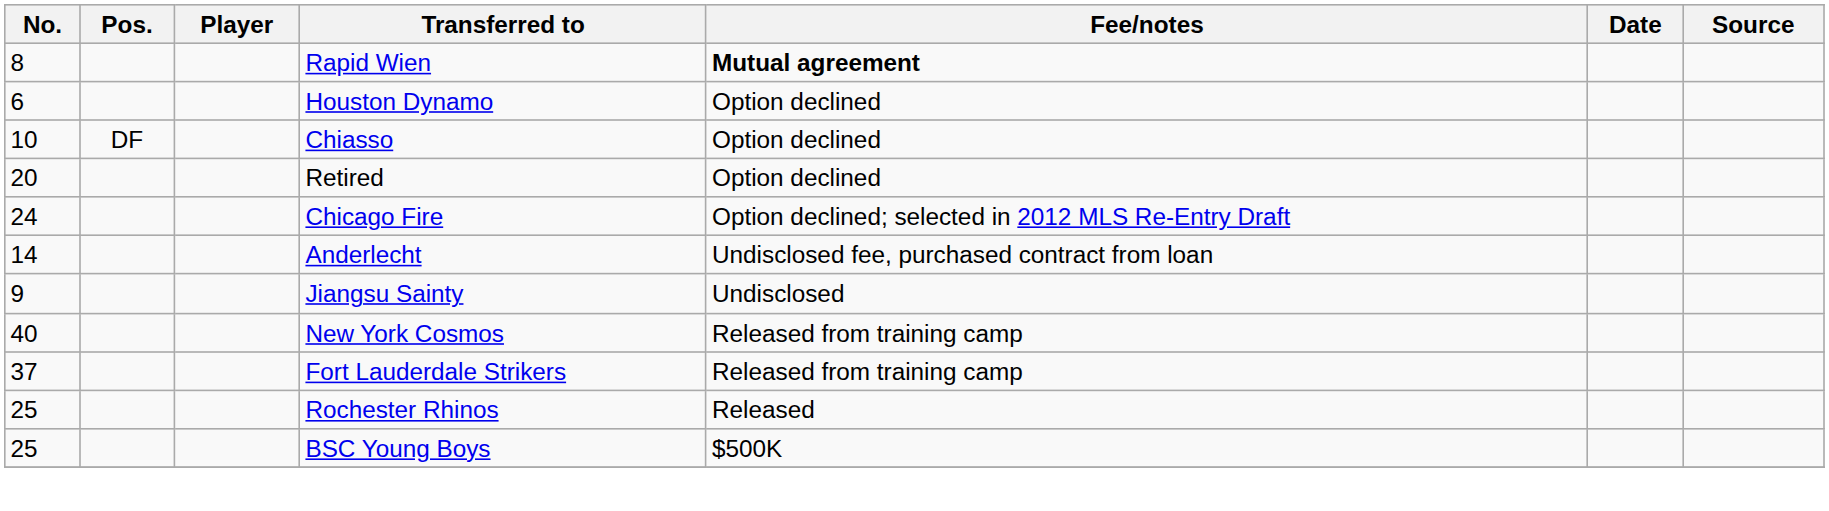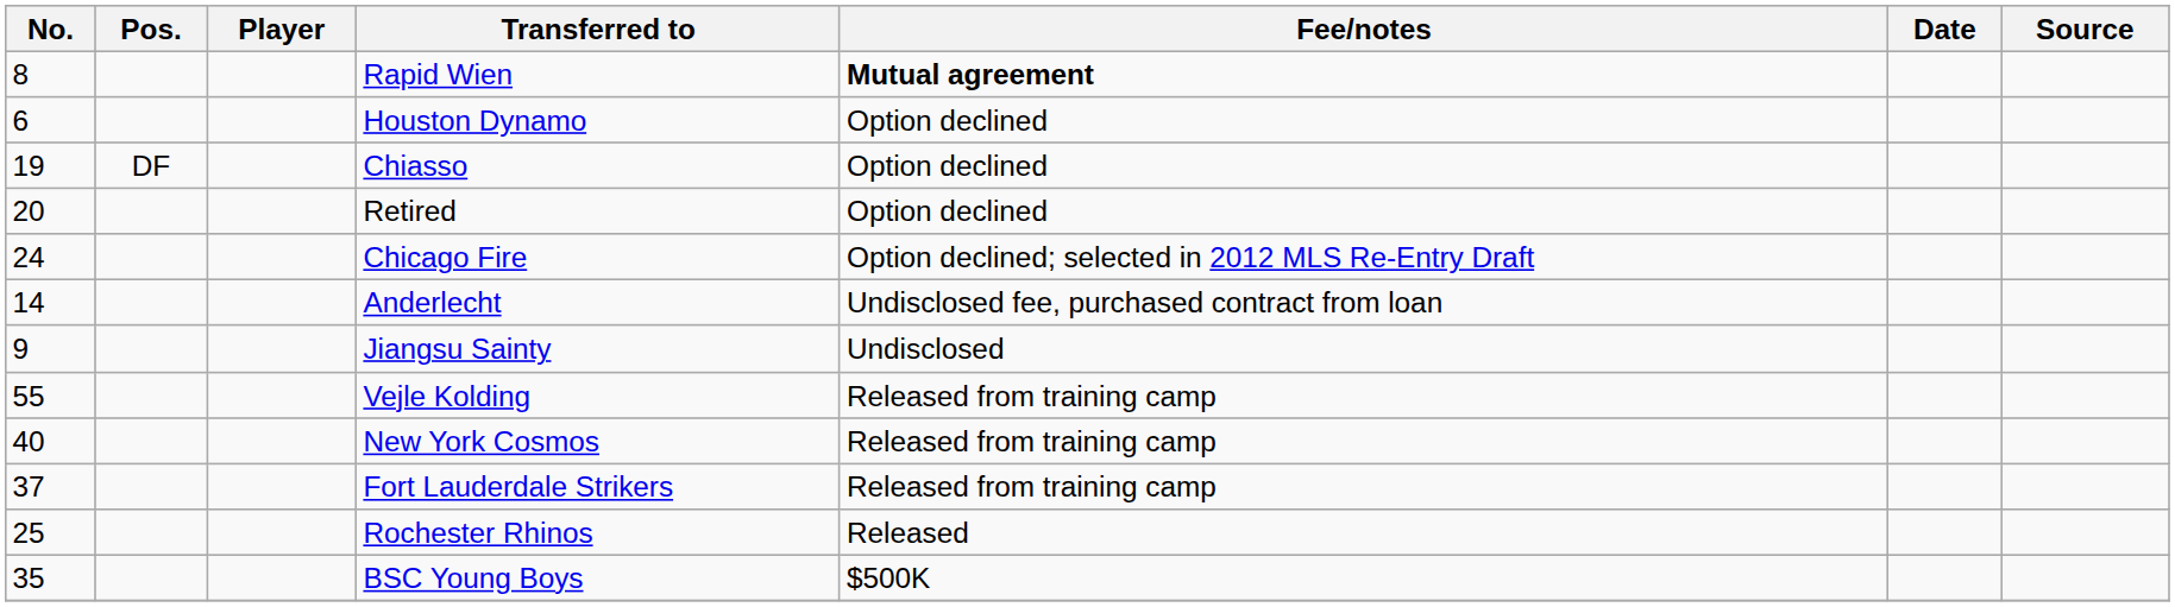 <table class="wikitable sortable" style="width:90%; text-align:center; font-size:95%; text-align:left;">
 <tr>
 <th><strong>No.</strong></th>
 <th><strong>Pos.</strong></th>
 <th><strong>Player</strong></th>
 <th><strong>Transferred to</strong></th>
 <th><strong>Fee/notes</strong></th>
 <th><strong>Date</strong></th>
 <th><strong>Source</strong></th>
 </tr>
 <tr>
 <td>8</td>
 <td align=center></td>
 <td></td>
 <td> <a href='#'>Rapid Wien</a></td>
 <td><strong>Mutual agreement</strong></td>
 <td></td>
 <td></td>
 </tr>
 <tr>
 <td>6</td>
 <td align=center></td>
 <td></td>
 <td> <a href='#'>Houston Dynamo</a></td>
 <td>Option declined</td>
 <td></td>
 <td></td>
 </tr>
 <tr>
-<td>10</td>
+<td>19</td>
 <td align=center>DF</td>
 <td></td>
 <td> <a href='#'>Chiasso</a></td>
 <td>Option declined</td>
 <td></td>
 <td></td>
 </tr>
 <tr>
 <td>20</td>
 <td align=center></td>
 <td></td>
 <td>Retired</td>
 <td>Option declined</td>
 <td></td>
 <td></td>
 </tr>
 <tr>
 <td>24</td>
 <td align=center></td>
 <td></td>
 <td> <a href='#'>Chicago Fire</a></td>
 <td>Option declined; selected in <a href='#'>2012 MLS Re-Entry Draft</a></td>
 <td></td>
 <td></td>
 </tr>
 <tr>
 <td>14</td>
 <td align=center></td>
 <td></td>
 <td> <a href='#'>Anderlecht</a></td>
 <td>Undisclosed fee, purchased contract from loan</td>
 <td></td>
 <td></td>
 </tr>
 <tr>
 <td>9</td>
 <td align=center></td>
 <td></td>
 <td> <a href='#'>Jiangsu Sainty</a></td>
 <td>Undisclosed</td>
 <td></td>
 <td></td>
 </tr>
 <tr>
+<td>55</td>
+<td align=center></td>
+<td></td>
+<td> <a href='#'>Vejle Kolding</a></td>
+<td>Released from training camp</td>
+<td></td>
+<td></td>
+</tr>
+<tr>
 <td>40</td>
 <td align=center></td>
 <td></td>
 <td> <a href='#'>New York Cosmos</a></td>
 <td>Released from training camp</td>
 <td></td>
 <td></td>
 </tr>
 <tr>
 <td>37</td>
 <td align=center></td>
 <td></td>
 <td> <a href='#'>Fort Lauderdale Strikers</a></td>
 <td>Released from training camp</td>
 <td></td>
 <td></td>
 </tr>
 <tr>
 <td>25</td>
 <td align=center></td>
 <td></td>
 <td> <a href='#'>Rochester Rhinos</a></td>
 <td>Released</td>
 <td></td>
 <td></td>
 </tr>
 <tr>
-<td>25</td>
+<td>35</td>
 <td align=center></td>
 <td></td>
 <td> <a href='#'>BSC Young Boys</a></td>
 <td>$500K</td>
 <td></td>
 <td></td>
 </tr>
 <tr>
 </tr>
 </table>
